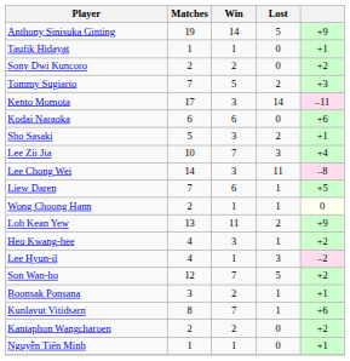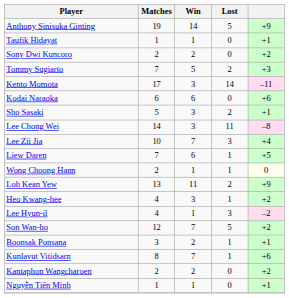 <table class=wikitable style="text-align:center; font-size:small">
 <tr>
 <th width="200">Player</th>
 <th width="50">Matches</th>
 <th width="50">Win</th>
 <th width="50">Lost</th>
 <th width="50"></th>
 </tr>
 <tr>
 <td align="left"> <a href='#'>Anthony Sinisuka Ginting</a></td>
 <td>19</td>
 <td>14</td>
 <td>5</td>
 <td bgcolor="#ccffcc">+9</td>
 </tr>
 <tr>
 <td align="left"> <a href='#'>Taufik Hidayat</a></td>
 <td>1</td>
 <td>1</td>
 <td>0</td>
 <td bgcolor="#ccffcc">+1</td>
 </tr>
 <tr>
 <td align="left"> <a href='#'>Sony Dwi Kuncoro</a></td>
 <td>2</td>
 <td>2</td>
 <td>0</td>
 <td bgcolor="#ccffcc">+2</td>
 </tr>
 <tr>
 <td align="left"> <a href='#'>Tommy Sugiarto</a></td>
 <td>7</td>
 <td>5</td>
 <td>2</td>
 <td bgcolor="#ccffcc">+3</td>
 </tr>
 <tr>
 <td align="left"> <a href='#'>Kento Momota</a></td>
 <td>17</td>
 <td>3</td>
 <td>14</td>
 <td bgcolor="#ffddee">–11</td>
 </tr>
 <tr>
 <td align="left"> <a href='#'>Kodai Naraoka</a></td>
 <td>6</td>
 <td>6</td>
 <td>0</td>
 <td bgcolor="#ccffcc">+6</td>
 </tr>
 <tr>
 <td align="left"> <a href='#'>Sho Sasaki</a></td>
 <td>5</td>
 <td>3</td>
 <td>2</td>
 <td bgcolor="#ccffcc">+1</td>
 </tr>
 <tr>
+<td align="left"> <a href='#'>Lee Chong Wei</a></td>
+<td>14</td>
+<td>3</td>
+<td>11</td>
+<td bgcolor="#ffddee">–8</td>
+</tr>
+<tr>
 <td align="left"> <a href='#'>Lee Zii Jia</a></td>
 <td>10</td>
 <td>7</td>
 <td>3</td>
 <td bgcolor="#ccffcc">+4</td>
-</tr>
-<tr>
-<td align="left"> <a href='#'>Lee Chong Wei</a></td>
-<td>14</td>
-<td>3</td>
-<td>11</td>
-<td bgcolor="#ffddee">–8</td>
 </tr>
 <tr>
 <td align="left"> <a href='#'>Liew Daren</a></td>
 <td>7</td>
 <td>6</td>
 <td>1</td>
 <td bgcolor="#ccffcc">+5</td>
 </tr>
 <tr>
 <td align="left"> <a href='#'>Wong Choong Hann</a></td>
 <td>2</td>
 <td>1</td>
 <td>1</td>
 <td bgcolor="#fffff0">0</td>
 </tr>
 <tr>
 <td align="left"> <a href='#'>Loh Kean Yew</a></td>
 <td>13</td>
 <td>11</td>
 <td>2</td>
 <td bgcolor="#ccffcc">+9</td>
 </tr>
 <tr>
 <td align="left"> <a href='#'>Heo Kwang-hee</a></td>
 <td>4</td>
 <td>3</td>
 <td>1</td>
 <td bgcolor="#ccffcc">+2</td>
 </tr>
 <tr>
 <td align="left"> <a href='#'>Lee Hyun-il</a></td>
 <td>4</td>
 <td>1</td>
 <td>3</td>
 <td bgcolor="#ffddee">–2</td>
 </tr>
 <tr>
 <td align="left"> <a href='#'>Son Wan-ho</a></td>
 <td>12</td>
 <td>7</td>
 <td>5</td>
 <td bgcolor="#ccffcc">+2</td>
 </tr>
 <tr>
 <td align="left"> <a href='#'>Boonsak Ponsana</a></td>
 <td>3</td>
 <td>2</td>
 <td>1</td>
 <td bgcolor="#ccffcc">+1</td>
 </tr>
 <tr>
 <td align="left"> <a href='#'>Kunlavut Vitidsarn</a></td>
 <td>8</td>
 <td>7</td>
 <td>1</td>
 <td bgcolor="#ccffcc">+6</td>
 </tr>
 <tr>
 <td align="left"> <a href='#'>Kantaphon Wangcharoen</a></td>
 <td>2</td>
 <td>2</td>
 <td>0</td>
 <td bgcolor="#ccffcc">+2</td>
 </tr>
 <tr>
 <td align="left"> <a href='#'>Nguyễn Tiến Minh</a></td>
 <td>1</td>
 <td>1</td>
 <td>0</td>
 <td bgcolor="#ccffcc">+1</td>
 </tr>
 <tr>
 </tr>
 </table>
